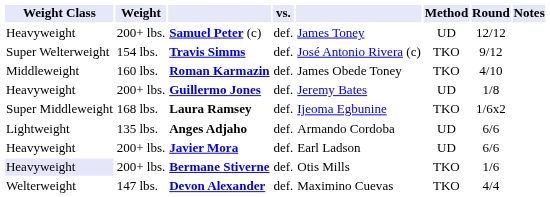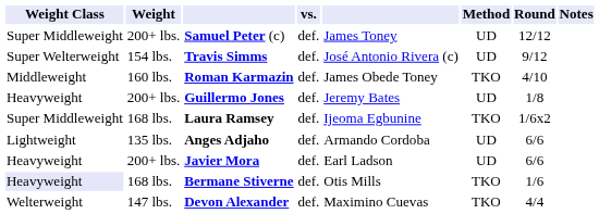 <table class="toccolours" style="font-size: 85%;">
 <tr>
 <th style="background:#e6e8fa; color:#000; text-align:center;">Weight Class</th>
 <th style="background:#e6e8fa; color:#000; text-align:center;">Weight</th>
 <th style="background:#e6e8fa; color:#000; text-align:center;"></th>
 <th style="background:#e6e8fa; color:#000; text-align:center;">vs.</th>
 <th style="background:#e6e8fa; color:#000; text-align:center;"></th>
 <th style="background:#e6e8fa; color:#000; text-align:center;">Method</th>
 <th style="background:#e6e8fa; color:#000; text-align:center;">Round</th>
 <th style="background:#e6e8fa; color:#000; text-align:center;">Notes</th>
 </tr>
 <tr>
-<td>Heavyweight</td>
+<td>Super Middleweight</td>
 <td>200+ lbs.</td>
 <td><strong><a href='#'>Samuel Peter</a></strong> (c)</td>
 <td>def.</td>
 <td><a href='#'>James Toney</a></td>
 <td align=center>UD</td>
 <td align=center>12/12</td>
 <td></td>
 </tr>
 <tr>
 <td>Super Welterweight</td>
 <td>154 lbs.</td>
 <td><strong><a href='#'>Travis Simms</a></strong></td>
 <td>def.</td>
 <td><a href='#'>José Antonio Rivera</a> (c)</td>
-<td align=center>TKO</td>
+<td align=center>UD</td>
 <td align=center>9/12</td>
 <td></td>
 </tr>
 <tr>
 <td>Middleweight</td>
 <td>160 lbs.</td>
 <td><strong><a href='#'>Roman Karmazin</a></strong></td>
 <td>def.</td>
 <td>James Obede Toney</td>
 <td align=center>TKO</td>
 <td align=center>4/10</td>
 </tr>
 <tr>
 <td>Heavyweight</td>
 <td>200+ lbs.</td>
 <td><strong><a href='#'>Guillermo Jones</a></strong></td>
 <td>def.</td>
 <td><a href='#'>Jeremy Bates</a></td>
 <td align=center>UD</td>
 <td align=center>1/8</td>
 </tr>
 <tr>
 <td>Super Middleweight</td>
 <td>168 lbs.</td>
 <td><strong>Laura Ramsey</strong></td>
 <td>def.</td>
 <td><a href='#'>Ijeoma Egbunine</a></td>
 <td align=center>TKO</td>
 <td align=center>1/6x2</td>
 </tr>
 <tr>
 <td>Lightweight</td>
 <td>135 lbs.</td>
 <td><strong>Anges Adjaho</strong></td>
 <td>def.</td>
 <td>Armando Cordoba</td>
 <td align=center>UD</td>
 <td align=center>6/6</td>
 </tr>
 <tr>
 <td>Heavyweight</td>
 <td>200+ lbs.</td>
 <td><strong><a href='#'>Javier Mora</a></strong></td>
 <td>def.</td>
 <td>Earl Ladson</td>
 <td align=center>UD</td>
 <td align=center>6/6</td>
 </tr>
 <tr>
 <td style="background: lavender;">Heavyweight</td>
-<td>200+ lbs.</td>
+<td>168 lbs.</td>
 <td><strong><a href='#'>Bermane Stiverne</a></strong></td>
 <td>def.</td>
 <td>Otis Mills</td>
 <td align=center>TKO</td>
 <td align=center>1/6</td>
 </tr>
 <tr>
 <td>Welterweight</td>
 <td>147 lbs.</td>
 <td><strong><a href='#'>Devon Alexander</a></strong></td>
 <td>def.</td>
 <td>Maximino Cuevas</td>
 <td align=center>TKO</td>
 <td align=center>4/4</td>
 </tr>
 </table>
